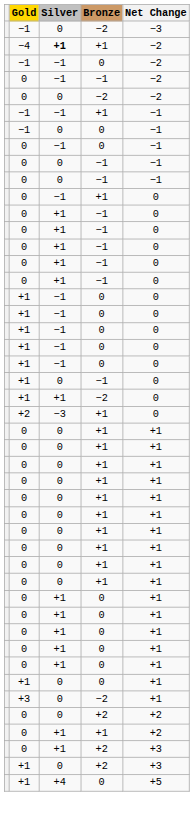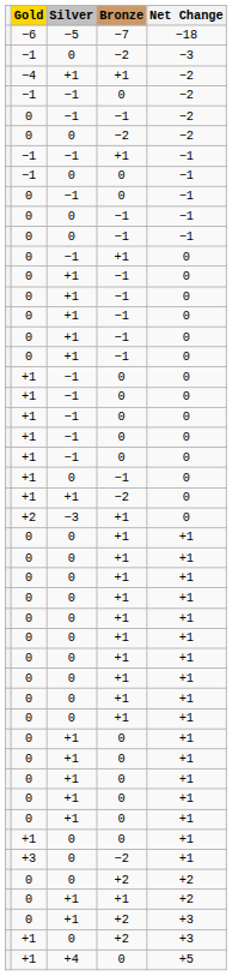 <table class="wikitable plainrowheaders sortable" style="text-align:center">
 <tr>
 <th></th>
 <th style="background-color:gold">Gold</th>
 <th style="background-color:silver">Silver</th>
 <th style="background-color:#c96">Bronze</th>
 <th>Net Change</th>
+</tr>
+<tr>
+<th scope="row" style="text-align:left"></th>
+<td>−6</td>
+<td>−5</td>
+<td>−7</td>
+<td>−18</td>
 </tr>
 <tr>
 <th scope="row" style="text-align:left"></th>
 <td>−1</td>
 <td>0</td>
 <td>−2</td>
 <td>−3</td>
 </tr>
 <tr>
 <th scope="row" style="text-align:left"></th>
 <td>−4</td>
-<td><strong>+1</strong></td>
+<td>+1</td>
 <td>+1</td>
 <td>−2</td>
 </tr>
 <tr>
 <th scope="row" style="text-align:left"></th>
 <td>−1</td>
 <td>−1</td>
 <td>0</td>
 <td>−2</td>
 </tr>
 <tr>
 <th scope="row" style="text-align:left"></th>
 <td>0</td>
 <td>−1</td>
 <td>−1</td>
 <td>−2</td>
 </tr>
 <tr>
 <th scope="row" style="text-align:left"></th>
 <td>0</td>
 <td>0</td>
 <td>−2</td>
 <td>−2</td>
 </tr>
 <tr>
 <th scope="row" style="text-align:left"></th>
 <td>−1</td>
 <td>−1</td>
 <td>+1</td>
 <td>−1</td>
 </tr>
 <tr>
 <th scope="row" style="text-align:left"></th>
 <td>−1</td>
 <td>0</td>
 <td>0</td>
 <td>−1</td>
 </tr>
 <tr>
 <th scope="row" style="text-align:left"></th>
 <td>0</td>
 <td>−1</td>
 <td>0</td>
 <td>−1</td>
 </tr>
 <tr>
 <th scope="row" style="text-align:left"></th>
 <td>0</td>
 <td>0</td>
 <td>−1</td>
 <td>−1</td>
 </tr>
 <tr>
 <th scope="row" style="text-align:left"></th>
 <td>0</td>
 <td>0</td>
 <td>−1</td>
 <td>−1</td>
 </tr>
 <tr>
 <th scope="row" style="text-align:left"></th>
 <td>0</td>
 <td>−1</td>
 <td>+1</td>
 <td>0</td>
 </tr>
 <tr>
 <th scope="row" style="text-align:left"></th>
 <td>0</td>
 <td>+1</td>
 <td>−1</td>
 <td>0</td>
 </tr>
 <tr>
 <th scope="row" style="text-align:left"></th>
 <td>0</td>
 <td>+1</td>
 <td>−1</td>
 <td>0</td>
 </tr>
 <tr>
 <th scope="row" style="text-align:left"></th>
 <td>0</td>
 <td>+1</td>
 <td>−1</td>
 <td>0</td>
 </tr>
 <tr>
 <th scope="row" style="text-align:left"></th>
 <td>0</td>
 <td>+1</td>
 <td>−1</td>
 <td>0</td>
 </tr>
 <tr>
 <th scope="row" style="text-align:left"></th>
 <td>0</td>
 <td>+1</td>
 <td>−1</td>
 <td>0</td>
 </tr>
 <tr>
 <th scope="row" style="text-align:left"></th>
 <td>+1</td>
 <td>−1</td>
 <td>0</td>
 <td>0</td>
 </tr>
 <tr>
 <th scope="row" style="text-align:left"></th>
 <td>+1</td>
 <td>−1</td>
 <td>0</td>
 <td>0</td>
 </tr>
 <tr>
 <th scope="row" style="text-align:left"></th>
 <td>+1</td>
 <td>−1</td>
 <td>0</td>
 <td>0</td>
 </tr>
 <tr>
 <th scope="row" style="text-align:left"></th>
 <td>+1</td>
 <td>−1</td>
 <td>0</td>
 <td>0</td>
 </tr>
 <tr>
 <th scope="row" style="text-align:left"></th>
 <td>+1</td>
 <td>−1</td>
 <td>0</td>
 <td>0</td>
 </tr>
 <tr>
 <th scope="row" style="text-align:left"></th>
 <td>+1</td>
 <td>0</td>
 <td>−1</td>
 <td>0</td>
 </tr>
 <tr>
 <th scope="row" style="text-align:left"></th>
 <td>+1</td>
 <td>+1</td>
 <td>−2</td>
 <td>0</td>
 </tr>
 <tr>
 <th scope="row" style="text-align:left"></th>
 <td>+2</td>
 <td>−3</td>
 <td>+1</td>
 <td>0</td>
 </tr>
 <tr>
 <th scope="row" style="text-align:left"></th>
 <td>0</td>
 <td>0</td>
 <td>+1</td>
 <td>+1</td>
 </tr>
 <tr>
 <th scope="row" style="text-align:left"></th>
 <td>0</td>
 <td>0</td>
 <td>+1</td>
 <td>+1</td>
 </tr>
 <tr>
 <th scope="row" style="text-align:left"></th>
 <td>0</td>
 <td>0</td>
 <td>+1</td>
 <td>+1</td>
 </tr>
 <tr>
 <th scope="row" style="text-align:left"></th>
 <td>0</td>
 <td>0</td>
 <td>+1</td>
 <td>+1</td>
 </tr>
 <tr>
 <th scope="row" style="text-align:left"></th>
 <td>0</td>
 <td>0</td>
 <td>+1</td>
 <td>+1</td>
 </tr>
 <tr>
 <th scope="row" style="text-align:left"></th>
 <td>0</td>
 <td>0</td>
 <td>+1</td>
 <td>+1</td>
 </tr>
 <tr>
 <th scope="row" style="text-align:left"></th>
 <td>0</td>
 <td>0</td>
 <td>+1</td>
 <td>+1</td>
 </tr>
 <tr>
 <th scope="row" style="text-align:left"></th>
 <td>0</td>
 <td>0</td>
 <td>+1</td>
 <td>+1</td>
 </tr>
 <tr>
 <th scope="row" style="text-align:left"></th>
 <td>0</td>
 <td>0</td>
 <td>+1</td>
 <td>+1</td>
 </tr>
 <tr>
 <th scope="row" style="text-align:left"></th>
 <td>0</td>
 <td>0</td>
 <td>+1</td>
 <td>+1</td>
 </tr>
 <tr>
 <th scope="row" style="text-align:left"></th>
 <td>0</td>
 <td>+1</td>
 <td>0</td>
 <td>+1</td>
 </tr>
 <tr>
 <th scope="row" style="text-align:left"></th>
 <td>0</td>
 <td>+1</td>
 <td>0</td>
 <td>+1</td>
 </tr>
 <tr>
 <th scope="row" style="text-align:left"></th>
 <td>0</td>
 <td>+1</td>
 <td>0</td>
 <td>+1</td>
 </tr>
 <tr>
 <th scope="row" style="text-align:left"></th>
 <td>0</td>
 <td>+1</td>
 <td>0</td>
 <td>+1</td>
 </tr>
 <tr>
 <th scope="row" style="text-align:left"></th>
 <td>0</td>
 <td>+1</td>
 <td>0</td>
 <td>+1</td>
 </tr>
 <tr>
 <th scope="row" style="text-align:left"></th>
 <td>+1</td>
 <td>0</td>
 <td>0</td>
 <td>+1</td>
 </tr>
 <tr>
 <th scope="row" style="text-align:left"></th>
 <td>+3</td>
 <td>0</td>
 <td>−2</td>
 <td>+1</td>
 </tr>
 <tr>
 <th scope="row" style="text-align:left"></th>
 <td>0</td>
 <td>0</td>
 <td>+2</td>
 <td>+2</td>
 </tr>
 <tr>
 <th scope="row" style="text-align:left"></th>
 <td>0</td>
 <td>+1</td>
 <td>+1</td>
 <td>+2</td>
 </tr>
 <tr>
 <th scope="row" style="text-align:left"></th>
 <td>0</td>
 <td>+1</td>
 <td>+2</td>
 <td>+3</td>
 </tr>
 <tr>
 <th scope="row" style="text-align:left"></th>
 <td>+1</td>
 <td>0</td>
 <td>+2</td>
 <td>+3</td>
 </tr>
 <tr>
 <th scope="row" style="text-align:left"></th>
 <td>+1</td>
 <td>+4</td>
 <td>0</td>
 <td>+5</td>
 </tr>
 </table>
